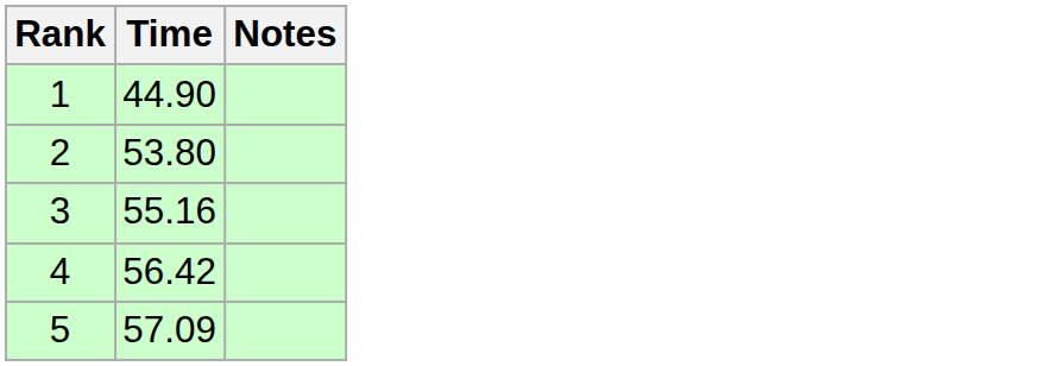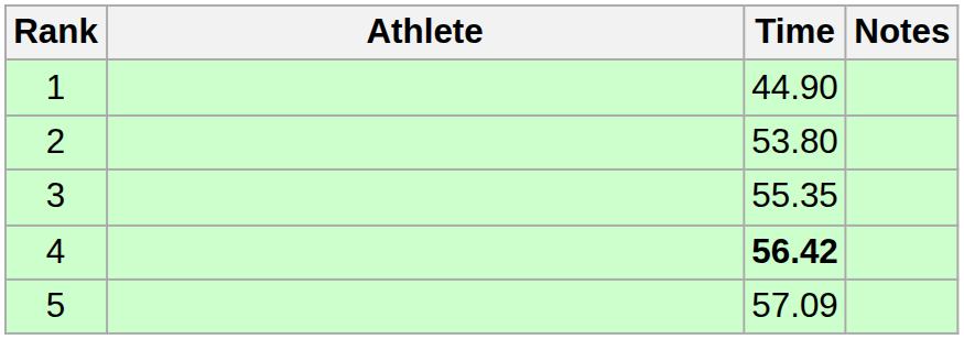 <table class="wikitable" style="text-align:center">
 <tr>
 <th>Rank</th>
+<th Style="width:18em">Athlete</th>
 <th>Time</th>
 <th>Notes</th>
 </tr>
 <tr style="background:#cfc">
 <td>1</td>
+<td style="text-align:left"></td>
 <td>44.90</td>
 <td></td>
 </tr>
 <tr style="background:#cfc">
 <td>2</td>
+<td style="text-align:left"></td>
 <td>53.80</td>
 <td></td>
 </tr>
 <tr style="background:#cfc">
 <td>3</td>
-<td>55.16</td>
+<td style="text-align:left"></td>
+<td>55.35</td>
 <td></td>
 </tr>
 <tr style="background:#cfc">
 <td>4</td>
-<td>56.42</td>
+<td style="text-align:left"></td>
+<td><strong>56.42</strong></td>
 <td></td>
 </tr>
 <tr style="background:#cfc">
 <td>5</td>
+<td style="text-align:left"></td>
 <td>57.09</td>
 <td></td>
 </tr>
 </table>
